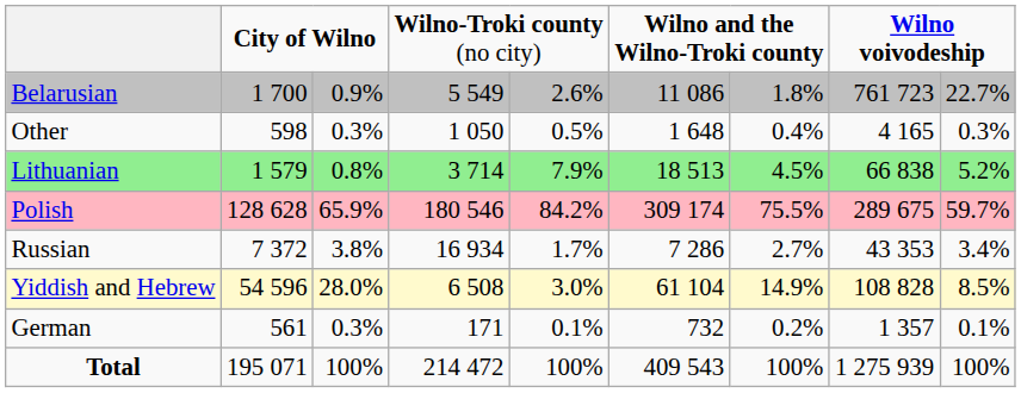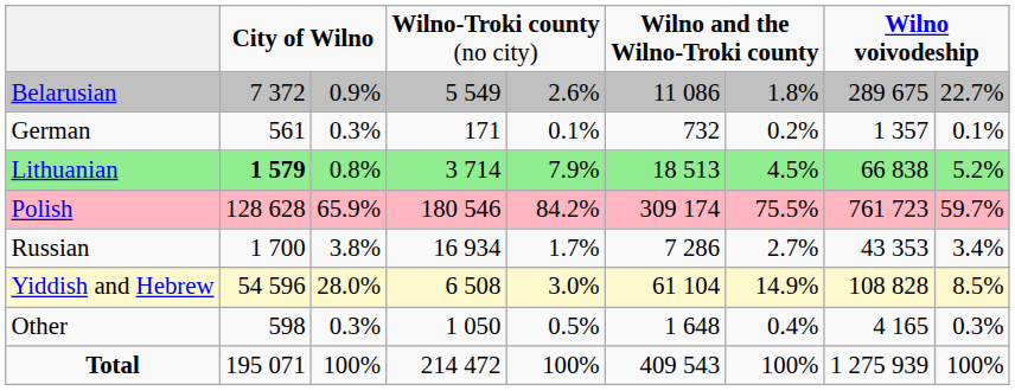 <table class="wikitable sortable">
 <tr style="text-align:center">
 <th></th>
 <td colspan="2"><strong>City of Wilno</strong></td>
 <td colspan="2"><strong>Wilno-Troki county</strong><br>(no city)</td>
 <td colspan="2"><strong>Wilno and the</strong><br><strong>Wilno-Troki county</strong></td>
 <td colspan="2"><strong><a href='#'>Wilno</a></strong><br><strong>voivodeship</strong></td>
 </tr>
 <tr style="text-align:right; background:#C0C0C0">
 <td style="text-align:left;"><a href='#'>Belarusian</a></td>
-<td>1 700</td>
+<td>7 372</td>
 <td>0.9%</td>
 <td>5 549</td>
 <td>2.6%</td>
 <td>11 086</td>
 <td>1.8%</td>
-<td>761 723</td>
+<td>289 675</td>
 <td>22.7%</td>
 </tr>
 <tr style="text-align:right">
-<td style="text-align:left; ">Other</td>
-<td>598</td>
+<td style="text-align:left; ">German</td>
+<td>561</td>
 <td>0.3%</td>
-<td>1 050</td>
-<td>0.5%</td>
-<td>1 648</td>
-<td>0.4%</td>
-<td>4 165</td>
-<td>0.3%</td>
+<td>171</td>
+<td>0.1%</td>
+<td>732</td>
+<td>0.2%</td>
+<td>1 357</td>
+<td>0.1%</td>
 </tr>
 <tr style="text-align:right; background:#90EE90">
 <td style="text-align:left;"><a href='#'>Lithuanian</a></td>
-<td>1 579</td>
+<td><strong>1 579</strong></td>
 <td>0.8%</td>
 <td>3 714</td>
 <td>7.9%</td>
 <td>18 513</td>
 <td>4.5%</td>
 <td>66 838</td>
 <td>5.2%</td>
 </tr>
 <tr style="text-align:right; background:#FFB6C1">
 <td style="text-align:left; "><a href='#'>Polish</a></td>
 <td>128 628</td>
 <td>65.9%</td>
 <td>180 546</td>
 <td>84.2%</td>
 <td>309 174</td>
 <td>75.5%</td>
-<td>289 675</td>
+<td>761 723</td>
 <td>59.7%</td>
 </tr>
 <tr style="text-align:right">
 <td style="text-align:left; ">Russian</td>
-<td>7 372</td>
+<td>1 700</td>
 <td>3.8%</td>
 <td>16 934</td>
 <td>1.7%</td>
 <td>7 286</td>
 <td>2.7%</td>
 <td>43 353</td>
 <td>3.4%</td>
 </tr>
 <tr style="text-align:right; background:#FFFACD">
 <td style="text-align:left; "><a href='#'>Yiddish</a> and <a href='#'>Hebrew</a></td>
 <td>54 596</td>
 <td>28.0%</td>
 <td>6 508</td>
 <td>3.0%</td>
 <td>61 104</td>
 <td>14.9%</td>
 <td>108 828</td>
 <td>8.5%</td>
 </tr>
 <tr style="text-align:right">
-<td style="text-align:left; ">German</td>
-<td>561</td>
+<td style="text-align:left; ">Other</td>
+<td>598</td>
 <td>0.3%</td>
-<td>171</td>
-<td>0.1%</td>
-<td>732</td>
-<td>0.2%</td>
-<td>1 357</td>
-<td>0.1%</td>
+<td>1 050</td>
+<td>0.5%</td>
+<td>1 648</td>
+<td>0.4%</td>
+<td>4 165</td>
+<td>0.3%</td>
 </tr>
 <tr style="text-align:right">
 <td style="text-align:center;"><strong>Total</strong></td>
 <td>195 071</td>
 <td>100%</td>
 <td>214 472</td>
 <td>100%</td>
 <td>409 543</td>
 <td>100%</td>
 <td>1 275 939</td>
 <td>100%</td>
 </tr>
 </table>
